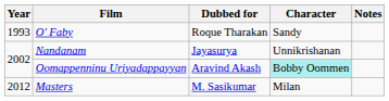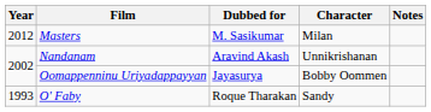 <table class="wikitable">
 <tr>
 <th>Year</th>
 <th>Film</th>
 <th>Dubbed for</th>
 <th>Character</th>
 <th>Notes</th>
 </tr>
 <tr>
+<td>2012</td>
+<td><em><a href='#'>Masters</a></em></td>
+<td><a href='#'>M. Sasikumar</a></td>
+<td>Milan</td>
+<td></td>
+</tr>
+<tr>
+<td rowspan=2>2002</td>
+<td><em><a href='#'>Nandanam</a></em></td>
+<td><a href='#'>Aravind Akash</a></td>
+<td>Unnikrishanan</td>
+<td></td>
+</tr>
+<tr>
+<td><em><a href='#'>Oomappenninu Uriyadappayyan</a></em></td>
+<td><a href='#'>Jayasurya</a></td>
+<td>Bobby Oommen</td>
+<td></td>
+</tr>
+<tr>
 <td>1993</td>
 <td><em><a href='#'>O' Faby</a></em></td>
 <td>Roque Tharakan</td>
 <td>Sandy</td>
 <td></td>
 </tr>
-<tr>
-<td rowspan=2>2002</td>
-<td><em><a href='#'>Nandanam</a></em></td>
-<td><a href='#'>Jayasurya</a></td>
-<td>Unnikrishanan</td>
-<td></td>
-</tr>
-<tr>
-<td><em><a href='#'>Oomappenninu Uriyadappayyan</a></em></td>
-<td><a href='#'>Aravind Akash</a></td>
-<td style="background: paleturquoise;">Bobby Oommen</td>
-<td></td>
-</tr>
-<tr>
-<td>2012</td>
-<td><em><a href='#'>Masters</a></em></td>
-<td><a href='#'>M. Sasikumar</a></td>
-<td>Milan</td>
-<td></td>
-</tr>
 </table>
